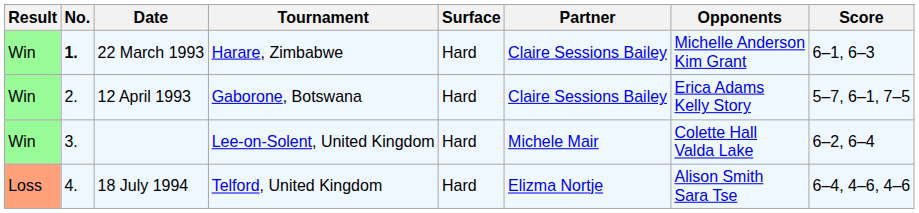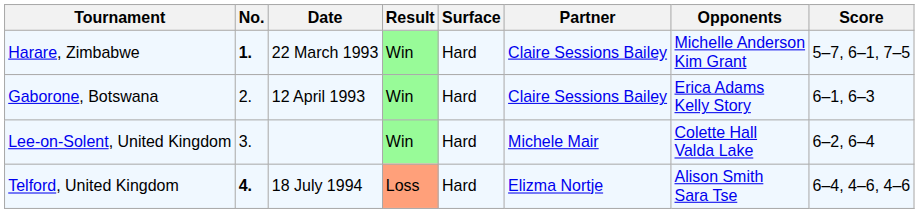 <table class="sortable wikitable" style="font-size:97%;">
 <tr>
-<th>Result</th>
+<th>Tournament</th>
 <th>No.</th>
 <th>Date</th>
-<th>Tournament</th>
+<th>Result</th>
 <th>Surface</th>
 <th>Partner</th>
 <th>Opponents</th>
 <th>Score</th>
 </tr>
 <tr style="background:#f0f8ff;">
-<td style="background:#98fb98;">Win</td>
+<td><a href='#'>Harare</a>, Zimbabwe</td>
 <td><strong>1.</strong></td>
 <td>22 March 1993</td>
-<td><a href='#'>Harare</a>, Zimbabwe</td>
+<td style="background:#98fb98;">Win</td>
 <td>Hard</td>
 <td> <a href='#'>Claire Sessions Bailey</a></td>
 <td> <a href='#'>Michelle Anderson</a> <br>  <a href='#'>Kim Grant</a></td>
+<td>5–7, 6–1, 7–5</td>
+</tr>
+<tr style="background:#f0f8ff;">
+<td><a href='#'>Gaborone</a>, Botswana</td>
+<td>2.</td>
+<td>12 April 1993</td>
+<td style="background:#98fb98;">Win</td>
+<td>Hard</td>
+<td> <a href='#'>Claire Sessions Bailey</a></td>
+<td> <a href='#'>Erica Adams</a> <br>  <a href='#'>Kelly Story</a></td>
 <td>6–1, 6–3</td>
 </tr>
 <tr style="background:#f0f8ff;">
-<td style="background:#98fb98;">Win</td>
-<td>2.</td>
-<td>12 April 1993</td>
-<td><a href='#'>Gaborone</a>, Botswana</td>
-<td>Hard</td>
-<td> <a href='#'>Claire Sessions Bailey</a></td>
-<td> <a href='#'>Erica Adams</a> <br>  <a href='#'>Kelly Story</a></td>
-<td>5–7, 6–1, 7–5</td>
-</tr>
-<tr style="background:#f0f8ff;">
-<td style="background:#98fb98;">Win</td>
+<td><a href='#'>Lee-on-Solent</a>, United Kingdom</td>
 <td>3.</td>
 <td></td>
-<td><a href='#'>Lee-on-Solent</a>, United Kingdom</td>
+<td style="background:#98fb98;">Win</td>
 <td>Hard</td>
 <td> <a href='#'>Michele Mair</a></td>
 <td> <a href='#'>Colette Hall</a> <br>  <a href='#'>Valda Lake</a></td>
 <td>6–2, 6–4</td>
 </tr>
 <tr style="background:#f0f8ff;">
+<td><a href='#'>Telford</a>, United Kingdom</td>
+<td><strong>4.</strong></td>
+<td>18 July 1994</td>
 <td style="background:#ffa07a;">Loss</td>
-<td>4.</td>
-<td>18 July 1994</td>
-<td><a href='#'>Telford</a>, United Kingdom</td>
 <td>Hard</td>
 <td> <a href='#'>Elizma Nortje</a></td>
 <td> <a href='#'>Alison Smith</a> <br>  <a href='#'>Sara Tse</a></td>
 <td>6–4, 4–6, 4–6</td>
 </tr>
 </table>
